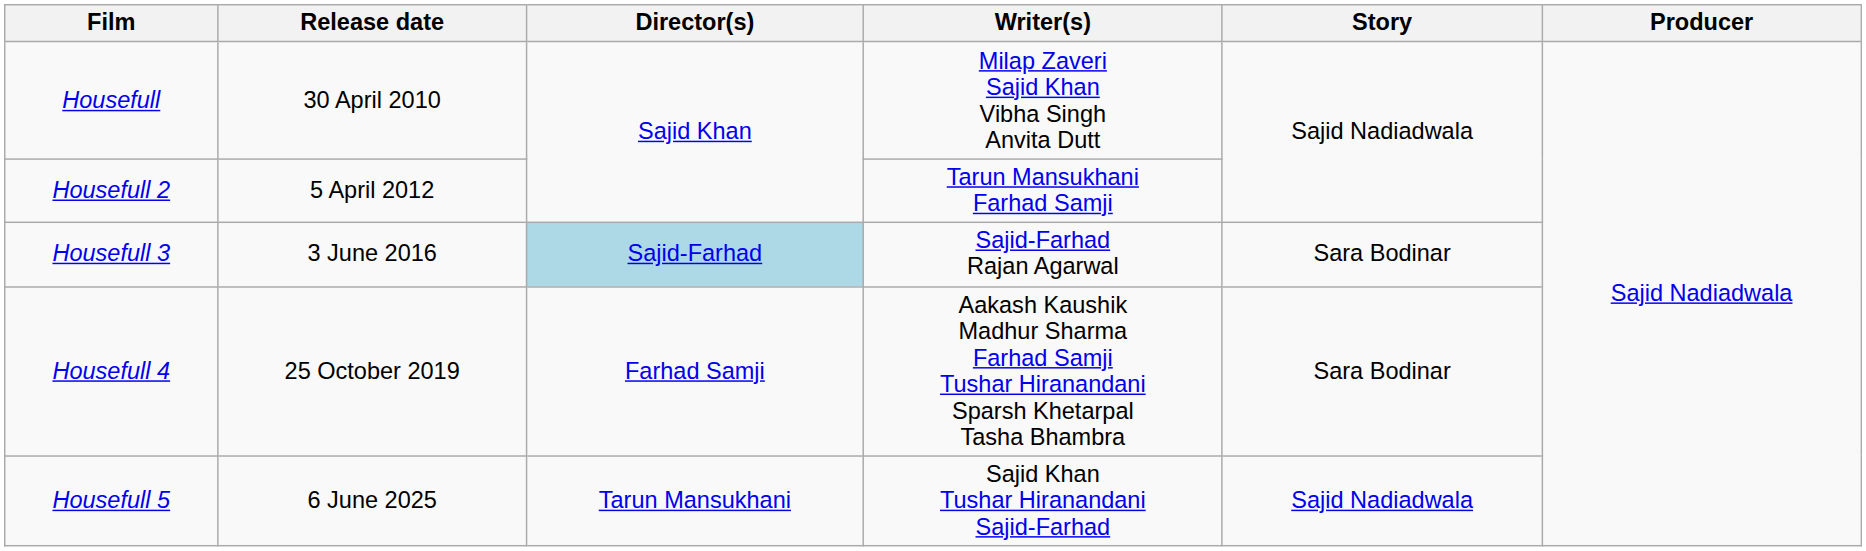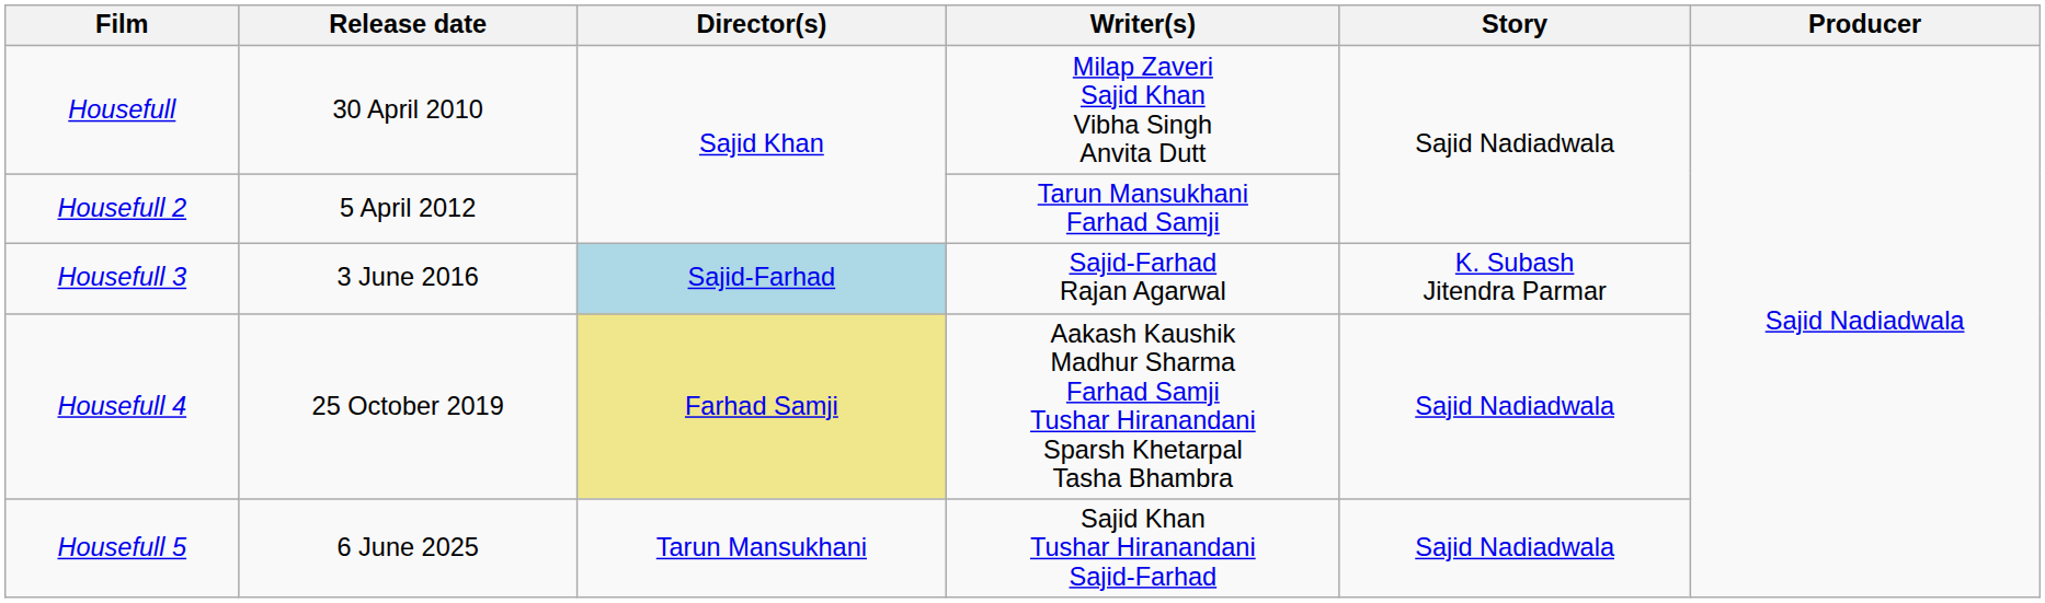 <table class="wikitable plainrowheaders" style="text-align:center; width:100%;">
 <tr>
 <th>Film</th>
 <th>Release date</th>
 <th>Director(s)</th>
 <th>Writer(s)</th>
 <th>Story</th>
 <th>Producer</th>
 </tr>
 <tr>
 <td><em><a href='#'>Housefull</a></em></td>
 <td>30 April 2010</td>
 <td rowspan="2"><a href='#'>Sajid Khan</a></td>
 <td><a href='#'>Milap Zaveri</a> <br> <a href='#'>Sajid Khan</a> <br>Vibha Singh <br> Anvita Dutt</td>
 <td rowspan=2>Sajid Nadiadwala</td>
 <td rowspan="5"><a href='#'>Sajid Nadiadwala</a></td>
 </tr>
 <tr>
 <td><em><a href='#'>Housefull 2</a></em></td>
 <td>5 April 2012</td>
 <td><a href='#'>Tarun Mansukhani</a><br><a href='#'>Farhad Samji</a></td>
 </tr>
 <tr>
 <td><em><a href='#'>Housefull 3</a></em></td>
 <td>3 June 2016</td>
 <td style="background: lightblue;"><a href='#'>Sajid-Farhad</a></td>
 <td><a href='#'>Sajid-Farhad</a><br> Rajan Agarwal</td>
-<td>Sara Bodinar</td>
+<td><a href='#'>K. Subash</a><br>Jitendra Parmar</td>
 </tr>
 <tr>
 <td><em><a href='#'>Housefull 4</a></em></td>
 <td>25 October 2019</td>
-<td><a href='#'>Farhad Samji</a></td>
+<td style="background: khaki;"><a href='#'>Farhad Samji</a></td>
 <td>Aakash Kaushik<br>Madhur Sharma <br> <a href='#'>Farhad Samji</a><br><a href='#'>Tushar Hiranandani</a><br>Sparsh Khetarpal<br>Tasha Bhambra</td>
-<td>Sara Bodinar</td>
+<td><a href='#'>Sajid Nadiadwala</a></td>
 </tr>
 <tr>
 <td><em><a href='#'>Housefull 5</a></em></td>
 <td>6 June 2025</td>
 <td><a href='#'>Tarun Mansukhani</a></td>
 <td>Sajid Khan<br><a href='#'>Tushar Hiranandani</a><br> <a href='#'>Sajid-Farhad</a></td>
 <td><a href='#'>Sajid Nadiadwala</a></td>
 </tr>
 </table>
